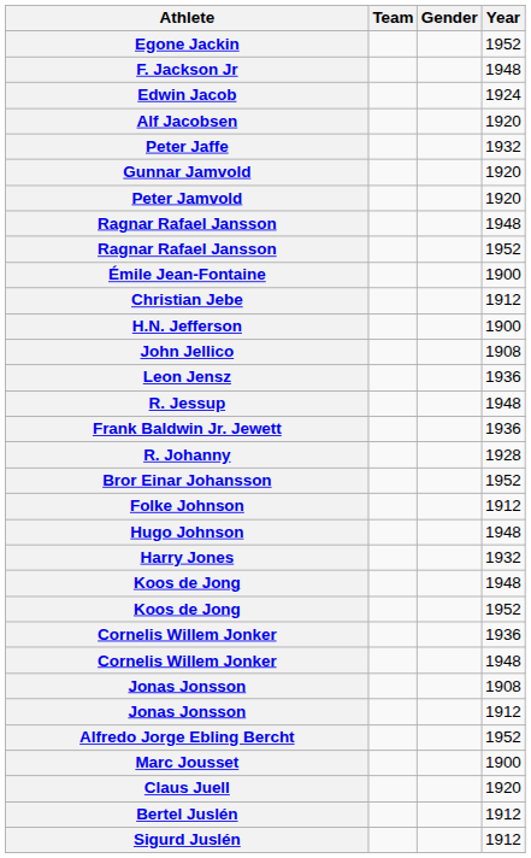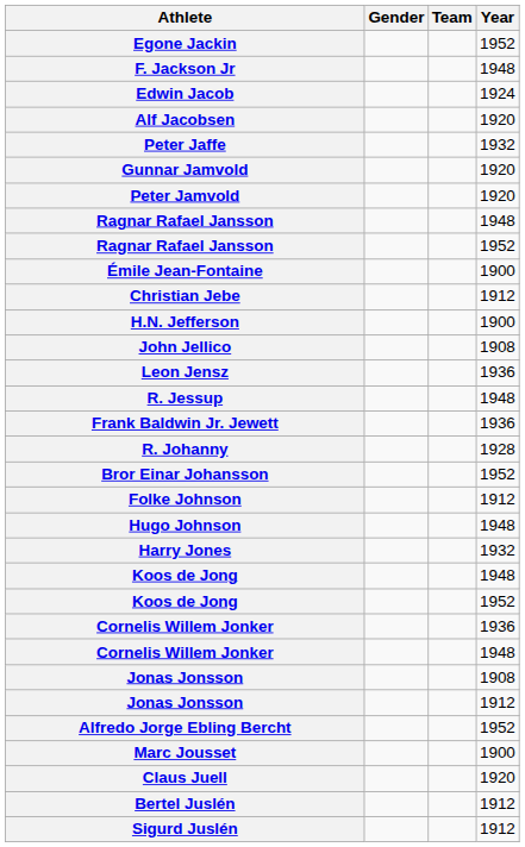 <table class="wikitable plainrowheaders">
 <tr>
 <th scope="col" style="width:22em">Athlete</th>
+<th scope="col">Gender</th>
 <th scope="col">Team</th>
-<th scope="col">Gender</th>
 <th scope="col">Year</th>
 </tr>
 <tr>
 <th scope="row"><a href='#'>Egone Jackin</a></th>
+<td style="text-align:center"></td>
 <td></td>
-<td style="text-align:center"></td>
 <td>1952</td>
 </tr>
 <tr>
 <th scope="row"><a href='#'>F. Jackson Jr</a></th>
+<td style="text-align:center"></td>
 <td></td>
-<td style="text-align:center"></td>
 <td>1948</td>
 </tr>
 <tr>
 <th scope="row"><a href='#'>Edwin Jacob</a></th>
+<td style="text-align:center"></td>
 <td></td>
-<td style="text-align:center"></td>
 <td>1924</td>
 </tr>
 <tr>
 <th scope="row"><a href='#'>Alf Jacobsen</a></th>
+<td style="text-align:center"></td>
 <td></td>
-<td style="text-align:center"></td>
 <td>1920</td>
 </tr>
 <tr>
 <th scope="row"><a href='#'>Peter Jaffe</a></th>
+<td style="text-align:center"></td>
 <td></td>
-<td style="text-align:center"></td>
 <td>1932</td>
 </tr>
 <tr>
 <th scope="row"><a href='#'>Gunnar Jamvold</a></th>
+<td style="text-align:center"></td>
 <td></td>
-<td style="text-align:center"></td>
 <td>1920</td>
 </tr>
 <tr>
 <th scope="row"><a href='#'>Peter Jamvold</a></th>
+<td style="text-align:center"></td>
 <td></td>
-<td style="text-align:center"></td>
 <td>1920</td>
 </tr>
 <tr>
 <th scope="row"><a href='#'>Ragnar Rafael Jansson</a></th>
+<td style="text-align:center"></td>
 <td></td>
-<td style="text-align:center"></td>
 <td>1948</td>
 </tr>
 <tr>
 <th scope="row"><a href='#'>Ragnar Rafael Jansson</a></th>
+<td style="text-align:center"></td>
 <td></td>
-<td style="text-align:center"></td>
 <td>1952</td>
 </tr>
 <tr>
 <th scope="row"><a href='#'>Émile Jean-Fontaine</a></th>
+<td style="text-align:center"></td>
 <td></td>
-<td style="text-align:center"></td>
 <td>1900</td>
 </tr>
 <tr>
 <th scope="row"><a href='#'>Christian Jebe</a></th>
+<td style="text-align:center"></td>
 <td></td>
-<td style="text-align:center"></td>
 <td>1912</td>
 </tr>
 <tr>
 <th scope="row"><a href='#'>H.N. Jefferson</a></th>
+<td style="text-align:center"></td>
 <td></td>
-<td style="text-align:center"></td>
 <td>1900</td>
 </tr>
 <tr>
 <th scope="row"><a href='#'>John Jellico</a></th>
+<td style="text-align:center"></td>
 <td></td>
-<td style="text-align:center"></td>
 <td>1908</td>
 </tr>
 <tr>
 <th scope="row"><a href='#'>Leon Jensz</a></th>
+<td style="text-align:center"></td>
 <td></td>
-<td style="text-align:center"></td>
 <td>1936</td>
 </tr>
 <tr>
 <th scope="row"><a href='#'>R. Jessup</a></th>
+<td style="text-align:center"></td>
 <td></td>
-<td style="text-align:center"></td>
 <td>1948</td>
 </tr>
 <tr>
 <th scope="row"><a href='#'>Frank Baldwin Jr. Jewett</a></th>
+<td style="text-align:center"></td>
 <td></td>
-<td style="text-align:center"></td>
 <td>1936</td>
 </tr>
 <tr>
 <th scope="row"><a href='#'>R. Johanny</a></th>
+<td style="text-align:center"></td>
 <td></td>
-<td style="text-align:center"></td>
 <td>1928</td>
 </tr>
 <tr>
 <th scope="row"><a href='#'>Bror Einar Johansson</a></th>
+<td style="text-align:center"></td>
 <td></td>
-<td style="text-align:center"></td>
 <td>1952</td>
 </tr>
 <tr>
 <th scope="row"><a href='#'>Folke Johnson</a></th>
+<td style="text-align:center"></td>
 <td></td>
-<td style="text-align:center"></td>
 <td>1912</td>
 </tr>
 <tr>
 <th scope="row"><a href='#'>Hugo Johnson</a></th>
+<td style="text-align:center"></td>
 <td></td>
-<td style="text-align:center"></td>
 <td>1948</td>
 </tr>
 <tr>
 <th scope="row"><a href='#'>Harry Jones</a></th>
+<td style="text-align:center"></td>
 <td></td>
-<td style="text-align:center"></td>
 <td>1932</td>
 </tr>
 <tr>
 <th scope="row"><a href='#'>Koos de Jong</a></th>
+<td style="text-align:center"></td>
 <td></td>
-<td style="text-align:center"></td>
 <td>1948</td>
 </tr>
 <tr>
 <th scope="row"><a href='#'>Koos de Jong</a></th>
+<td style="text-align:center"></td>
 <td></td>
-<td style="text-align:center"></td>
 <td>1952</td>
 </tr>
 <tr>
 <th scope="row"><a href='#'>Cornelis Willem Jonker</a></th>
+<td style="text-align:center"></td>
 <td></td>
-<td style="text-align:center"></td>
 <td>1936</td>
 </tr>
 <tr>
 <th scope="row"><a href='#'>Cornelis Willem Jonker</a></th>
+<td style="text-align:center"></td>
 <td></td>
-<td style="text-align:center"></td>
 <td>1948</td>
 </tr>
 <tr>
 <th scope="row"><a href='#'>Jonas Jonsson</a></th>
+<td style="text-align:center"></td>
 <td></td>
-<td style="text-align:center"></td>
 <td>1908</td>
 </tr>
 <tr>
 <th scope="row"><a href='#'>Jonas Jonsson</a></th>
+<td style="text-align:center"></td>
 <td></td>
-<td style="text-align:center"></td>
 <td>1912</td>
 </tr>
 <tr>
 <th scope="row"><a href='#'>Alfredo Jorge Ebling Bercht</a></th>
+<td style="text-align:center"></td>
 <td></td>
-<td style="text-align:center"></td>
 <td>1952</td>
 </tr>
 <tr>
 <th scope="row"><a href='#'>Marc Jousset</a></th>
+<td style="text-align:center"></td>
 <td></td>
-<td style="text-align:center"></td>
 <td>1900</td>
 </tr>
 <tr>
 <th scope="row"><a href='#'>Claus Juell</a></th>
+<td style="text-align:center"></td>
 <td></td>
-<td style="text-align:center"></td>
 <td>1920</td>
 </tr>
 <tr>
 <th scope="row"><a href='#'>Bertel Juslén</a></th>
+<td style="text-align:center"></td>
 <td></td>
-<td style="text-align:center"></td>
 <td>1912</td>
 </tr>
 <tr>
 <th scope="row"><a href='#'>Sigurd Juslén</a></th>
+<td style="text-align:center"></td>
 <td></td>
-<td style="text-align:center"></td>
 <td>1912</td>
 </tr>
 </table>
